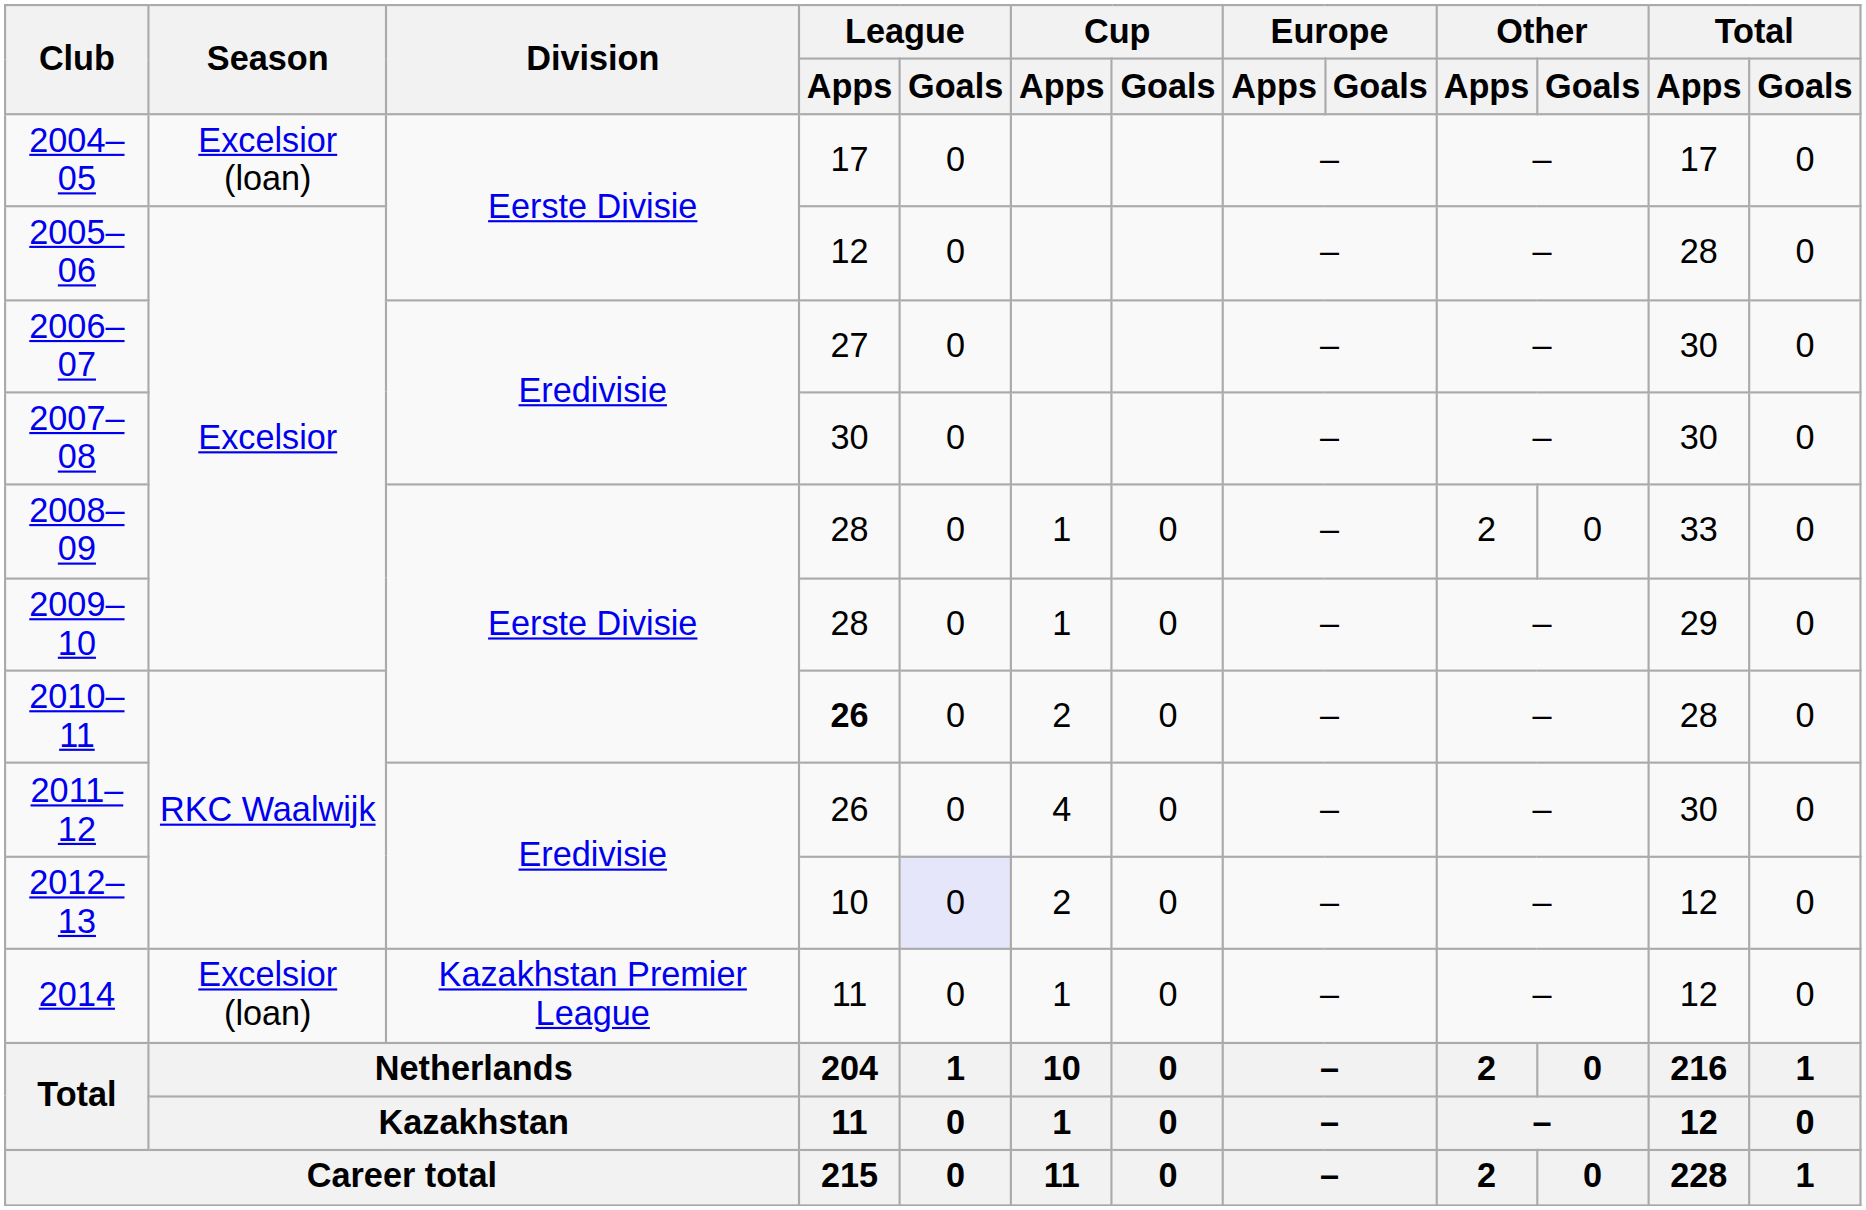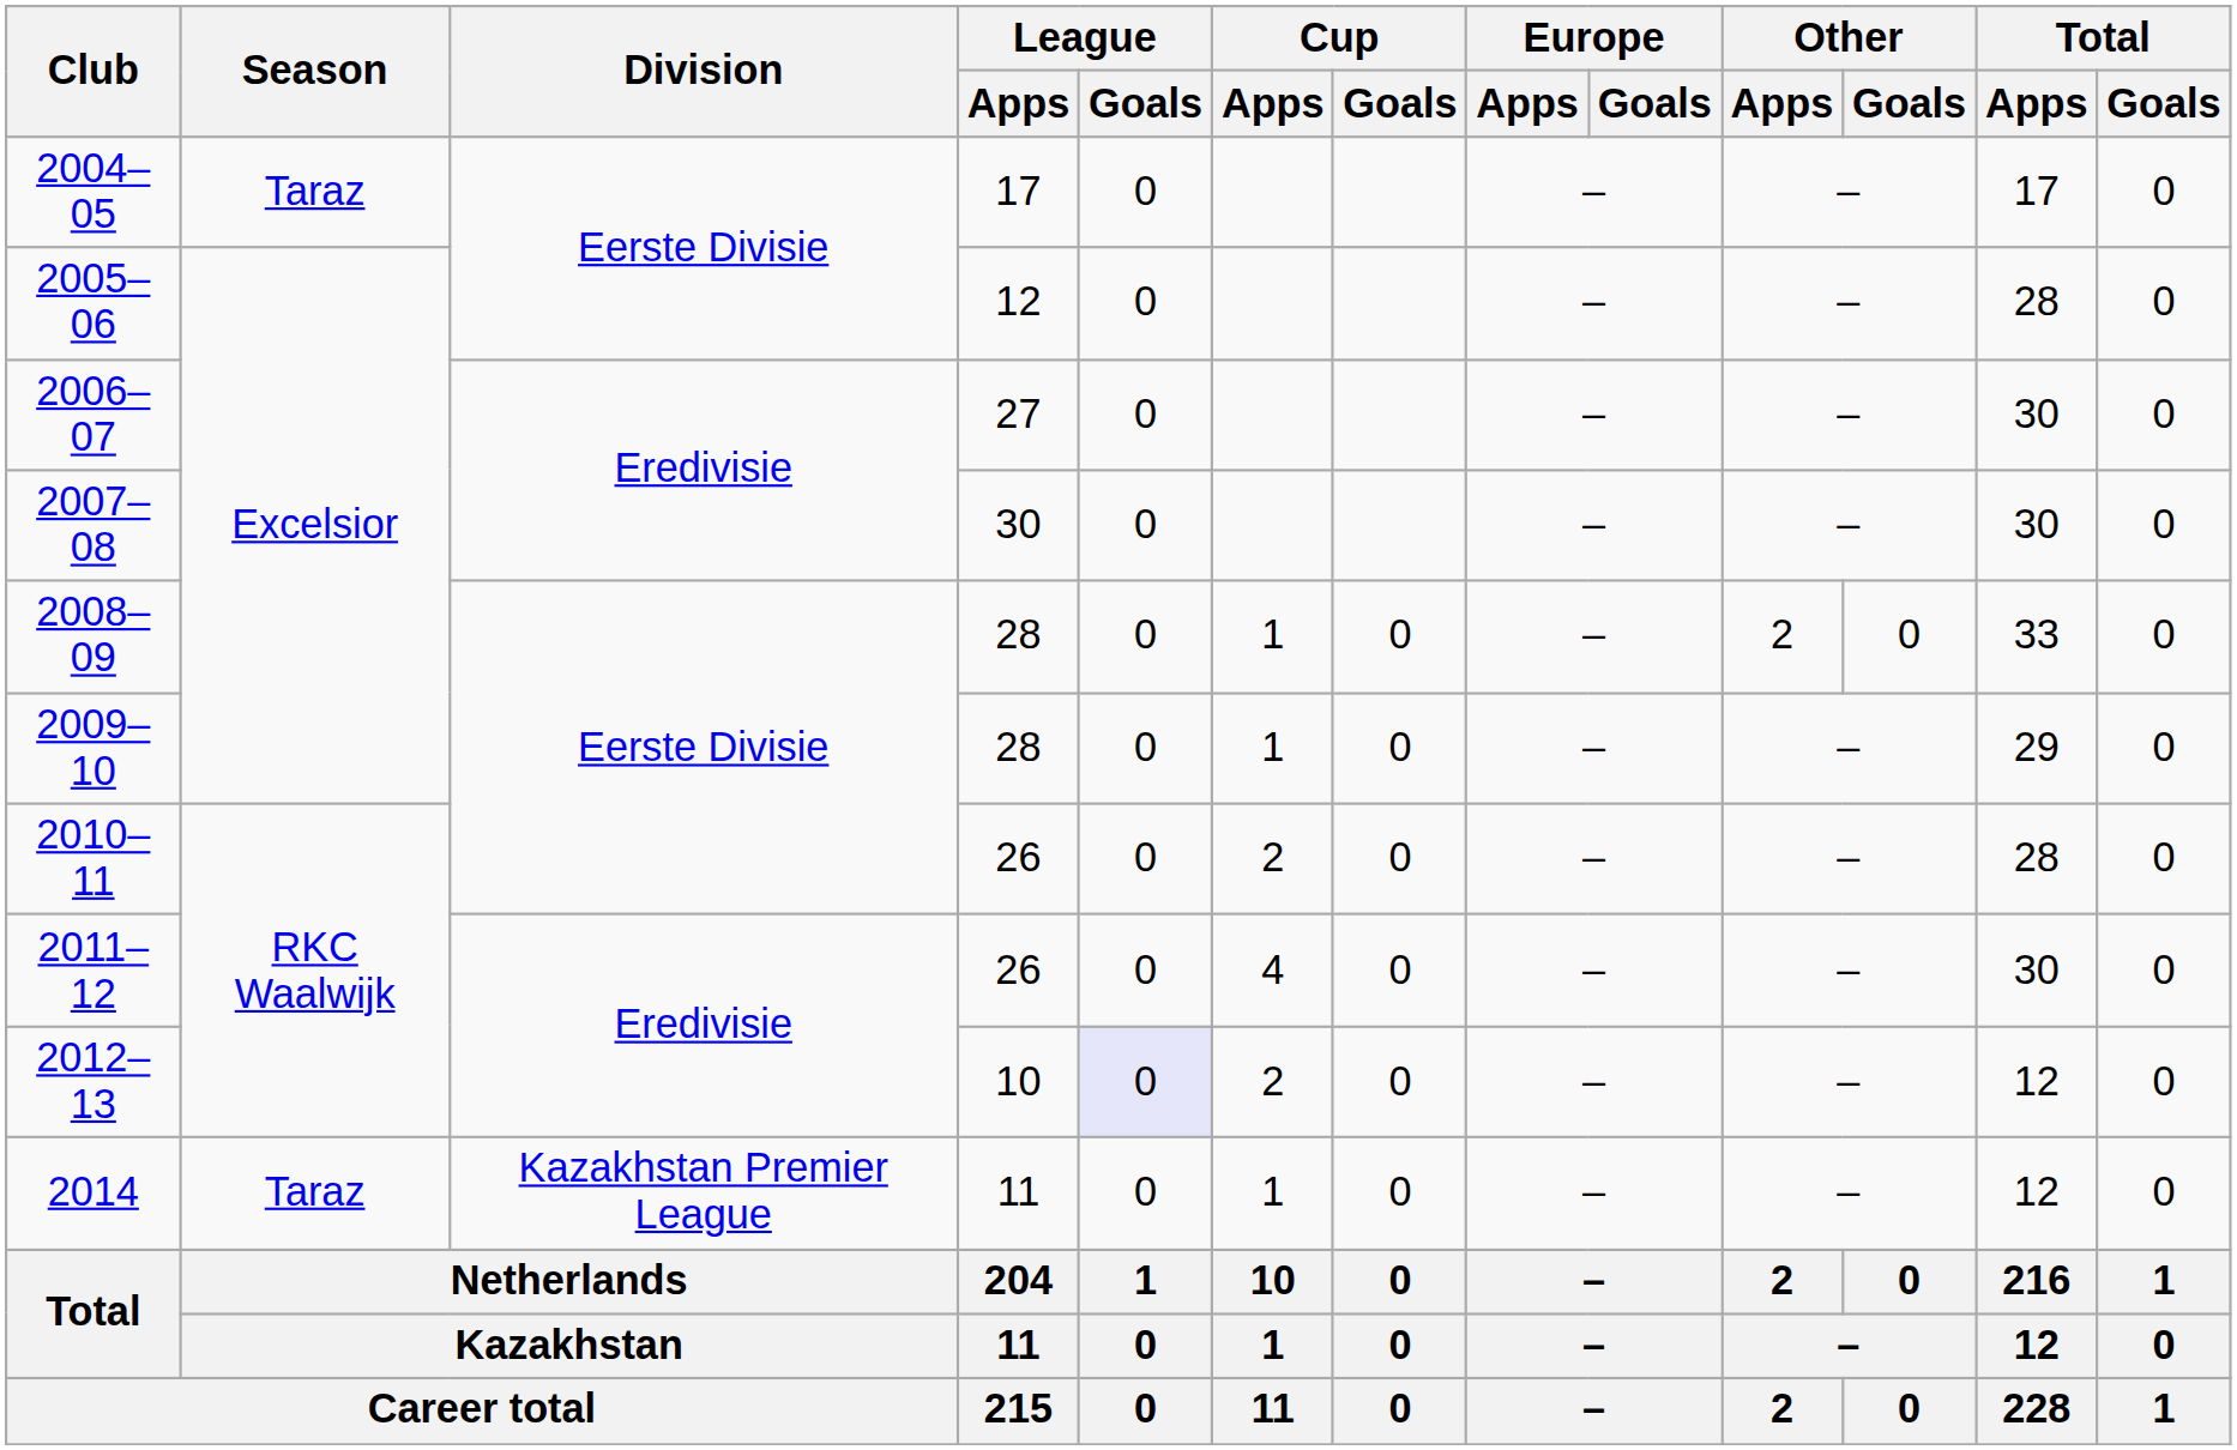 <table class="wikitable" style="text-align: center;">
 <tr>
 <th rowspan="2">Club</th>
 <th rowspan="2">Season</th>
 <th rowspan="2">Division</th>
 <th colspan="2">League</th>
 <th colspan="2">Cup</th>
 <th colspan="2">Europe</th>
 <th colspan="2">Other</th>
 <th colspan="2">Total</th>
 </tr>
 <tr>
 <th>Apps</th>
 <th>Goals</th>
 <th>Apps</th>
 <th>Goals</th>
 <th>Apps</th>
 <th>Goals</th>
 <th>Apps</th>
 <th>Goals</th>
 <th>Apps</th>
 <th>Goals</th>
 </tr>
 <tr>
 <td><a href='#'>2004–05</a></td>
-<td rowspan="1" valign="center"><a href='#'>Excelsior</a> (loan)</td>
+<td><a href='#'>Taraz</a></td>
 <td rowspan="2" valign="center"><a href='#'>Eerste Divisie</a></td>
 <td>17</td>
 <td>0</td>
 <td></td>
 <td></td>
 <td colspan="2">–</td>
 <td colspan="2">–</td>
 <td>17</td>
 <td>0</td>
 </tr>
 <tr>
 <td><a href='#'>2005–06</a></td>
 <td rowspan="5" valign="center"><a href='#'>Excelsior</a></td>
 <td>12</td>
 <td>0</td>
 <td></td>
 <td></td>
 <td colspan="2">–</td>
 <td colspan="2">–</td>
 <td>28</td>
 <td>0</td>
 </tr>
 <tr>
 <td><a href='#'>2006–07</a></td>
 <td rowspan="2"><a href='#'>Eredivisie</a></td>
 <td>27</td>
 <td>0</td>
 <td></td>
 <td></td>
 <td colspan="2">–</td>
 <td colspan="2">–</td>
 <td>30</td>
 <td>0</td>
 </tr>
 <tr>
 <td><a href='#'>2007–08</a></td>
 <td>30</td>
 <td>0</td>
 <td></td>
 <td></td>
 <td colspan="2">–</td>
 <td colspan="2">–</td>
 <td>30</td>
 <td>0</td>
 </tr>
 <tr>
 <td><a href='#'>2008–09</a></td>
 <td rowspan="3"><a href='#'>Eerste Divisie</a></td>
 <td>28</td>
 <td>0</td>
 <td>1</td>
 <td>0</td>
 <td colspan="2">–</td>
 <td>2</td>
 <td>0</td>
 <td>33</td>
 <td>0</td>
 </tr>
 <tr>
 <td><a href='#'>2009–10</a></td>
 <td>28</td>
 <td>0</td>
 <td>1</td>
 <td>0</td>
 <td colspan="2">–</td>
 <td colspan="2">–</td>
 <td>29</td>
 <td>0</td>
 </tr>
 <tr>
 <td><a href='#'>2010–11</a></td>
 <td rowspan="3" valign="center"><a href='#'>RKC Waalwijk</a></td>
-<td><strong>26</strong></td>
+<td>26</td>
 <td>0</td>
 <td>2</td>
 <td>0</td>
 <td colspan="2">–</td>
 <td colspan="2">–</td>
 <td>28</td>
 <td>0</td>
 </tr>
 <tr>
 <td><a href='#'>2011–12</a></td>
 <td rowspan="2"><a href='#'>Eredivisie</a></td>
 <td>26</td>
 <td>0</td>
 <td>4</td>
 <td>0</td>
 <td colspan="2">–</td>
 <td colspan="2">–</td>
 <td>30</td>
 <td>0</td>
 </tr>
 <tr>
 <td><a href='#'>2012–13</a></td>
 <td>10</td>
 <td style="background: lavender;">0</td>
 <td>2</td>
 <td>0</td>
 <td colspan="2">–</td>
 <td colspan="2">–</td>
 <td>12</td>
 <td>0</td>
 </tr>
 <tr>
 <td><a href='#'>2014</a></td>
-<td rowspan="1" valign="center"><a href='#'>Excelsior</a> (loan)</td>
+<td><a href='#'>Taraz</a></td>
 <td><a href='#'>Kazakhstan Premier League</a></td>
 <td>11</td>
 <td>0</td>
 <td>1</td>
 <td>0</td>
 <td colspan="2">–</td>
 <td colspan="2">–</td>
 <td>12</td>
 <td>0</td>
 </tr>
 <tr>
 <th rowspan=2>Total</th>
 <th colspan=2>Netherlands</th>
 <th>204</th>
 <th>1</th>
 <th>10</th>
 <th>0</th>
 <th colspan="2">–</th>
 <th>2</th>
 <th>0</th>
 <th>216</th>
 <th>1</th>
 </tr>
 <tr>
 <th colspan=2>Kazakhstan</th>
 <th>11</th>
 <th>0</th>
 <th>1</th>
 <th>0</th>
 <th colspan="2">–</th>
 <th colspan="2">–</th>
 <th>12</th>
 <th>0</th>
 </tr>
 <tr>
 <th colspan="3">Career total</th>
 <th>215</th>
 <th>0</th>
 <th>11</th>
 <th>0</th>
 <th colspan="2">–</th>
 <th>2</th>
 <th>0</th>
 <th>228</th>
 <th>1</th>
 </tr>
 <tr>
 </tr>
 </table>
